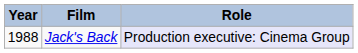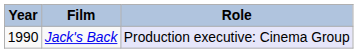 <table class="wikitable" style="font-size:95%;">
 <tr>
 <th style="background:#B0C4DE;">Year</th>
 <th style="background:#B0C4DE;">Film</th>
 <th style="background:#B0C4DE;">Role</th>
 </tr>
 <tr>
-<td>1988</td>
+<td>1990</td>
 <td><em><a href='#'>Jack's Back</a></em></td>
 <td style="background: lavender;">Production executive: Cinema Group</td>
 </tr>
 </table>
